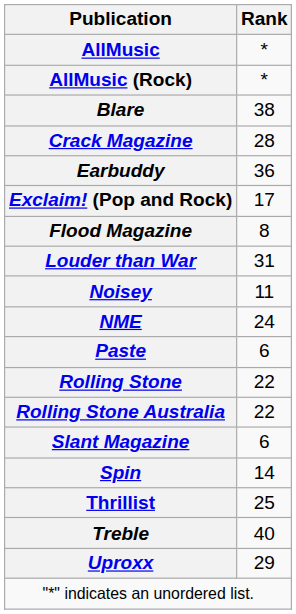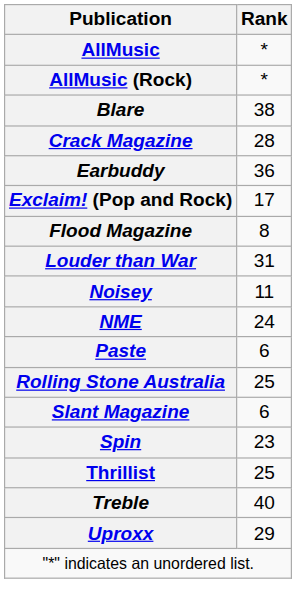 <table class="sortable plainrowheaders wikitable">
 <tr>
 <th>Publication</th>
 <th>Rank</th>
 </tr>
 <tr>
 <th scope="row"><a href='#'>AllMusic</a></th>
 <td align=center>*</td>
 </tr>
 <tr>
 <th scope="row"><a href='#'>AllMusic</a> (Rock)</th>
 <td align=center>*</td>
 </tr>
 <tr>
 <th scope="row"><em>Blare</em></th>
 <td align=center>38</td>
 </tr>
 <tr>
 <th scope="row"><em><a href='#'>Crack Magazine</a></em></th>
 <td align=center>28</td>
 </tr>
 <tr>
 <th scope="row"><em>Earbuddy</em></th>
 <td align=center>36</td>
 </tr>
 <tr>
 <th scope="row"><em><a href='#'>Exclaim!</a></em> (Pop and Rock)</th>
 <td align=center>17</td>
 </tr>
 <tr>
 <th scope="row"><em>Flood Magazine</em></th>
 <td align=center>8</td>
 </tr>
 <tr>
 <th scope="row"><em><a href='#'>Louder than War</a></em></th>
 <td align=center>31</td>
 </tr>
 <tr>
 <th scope="row"><em><a href='#'>Noisey</a></em></th>
 <td align=center>11</td>
 </tr>
 <tr>
 <th scope="row"><em><a href='#'>NME</a></em></th>
 <td align=center>24</td>
 </tr>
 <tr>
 <th scope="row"><em><a href='#'>Paste</a></em></th>
 <td align=center>6</td>
 </tr>
 <tr>
-<th scope="row"><em><a href='#'>Rolling Stone</a></em></th>
-<td align=center>22</td>
-</tr>
-<tr>
 <th scope="row"><em><a href='#'>Rolling Stone Australia</a></em></th>
-<td align=center>22</td>
+<td align=center>25</td>
 </tr>
 <tr>
 <th scope="row"><em><a href='#'>Slant Magazine</a></em></th>
 <td align=center>6</td>
 </tr>
 <tr>
 <th scope="row"><em><a href='#'>Spin</a></em></th>
-<td align=center>14</td>
+<td align=center>23</td>
 </tr>
 <tr>
 <th scope="row"><a href='#'>Thrillist</a></th>
 <td align=center>25</td>
 </tr>
 <tr>
 <th scope="row"><em>Treble</em></th>
 <td align=center>40</td>
 </tr>
 <tr>
 <th scope="row"><em><a href='#'>Uproxx</a></em></th>
 <td align=center>29</td>
 </tr>
 <tr>
 <td colspan=2 style="text-align:center;"><small>"*" indicates an unordered list.</small></td>
 </tr>
 </table>
